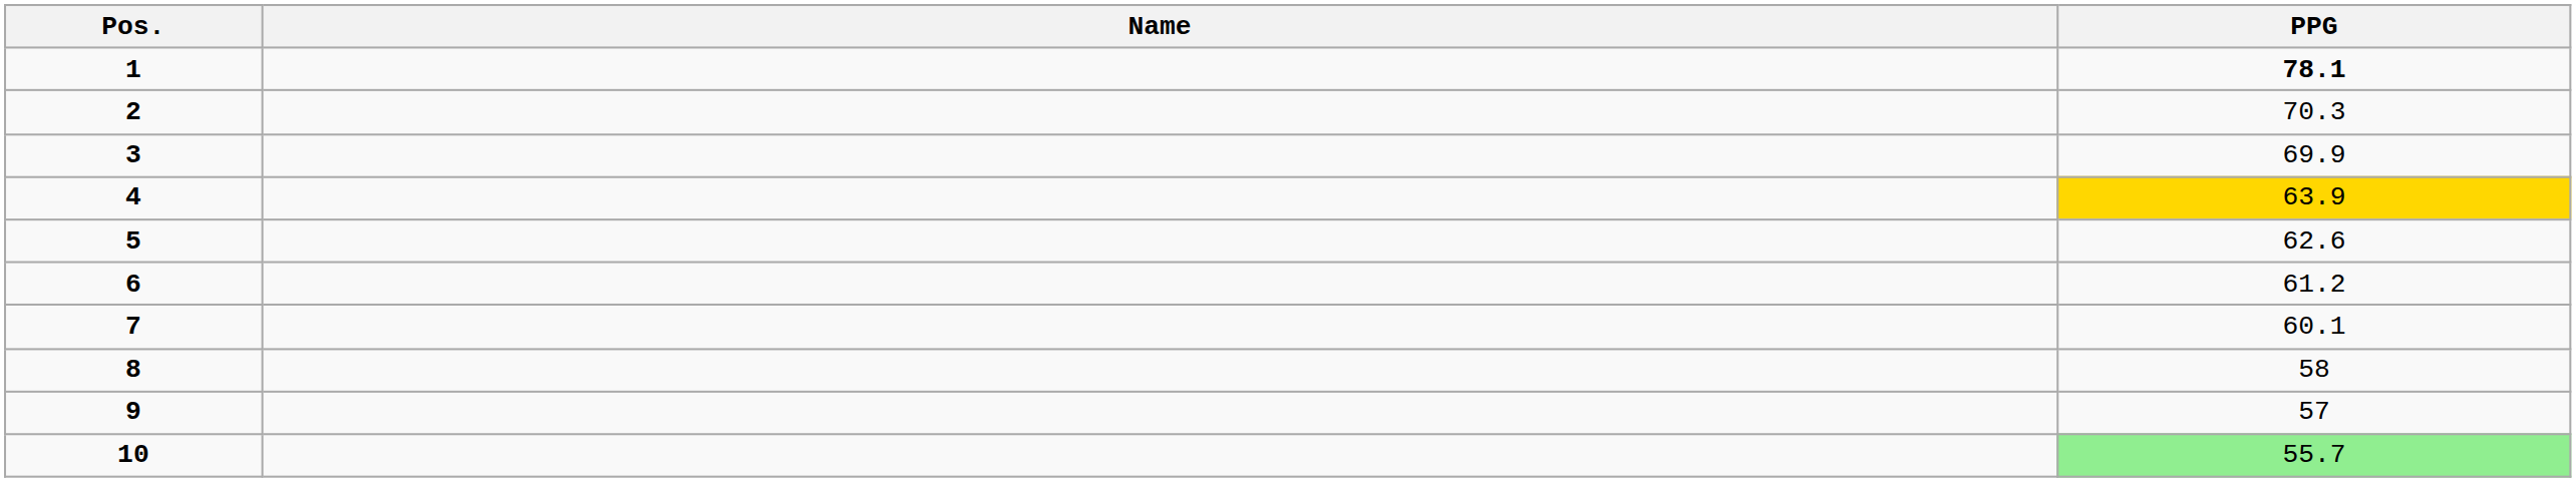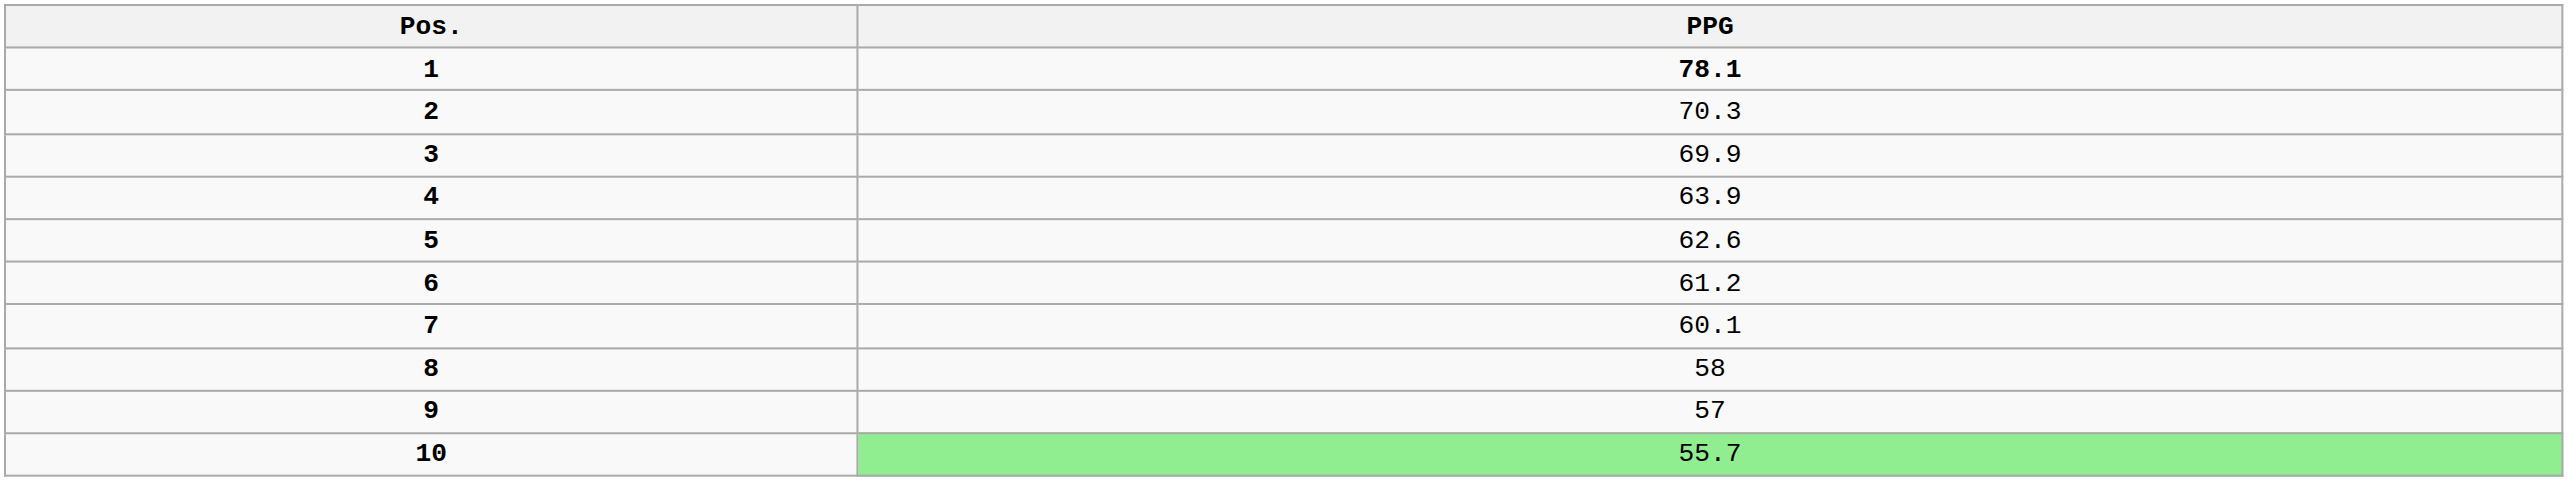 <table class="wikitable" style="width:80%;">
 <tr>
 <th style="width:10%;">Pos.</th>
-<th style="width:70%;">Name</th>
 <th style="width:20%;">PPG</th>
 </tr>
 <tr>
 <td align=center><strong>1</strong></td>
-<td><strong></strong></td>
 <td align=center><strong>78.1</strong></td>
 </tr>
 <tr>
 <td align=center><strong>2</strong></td>
-<td></td>
 <td align=center>70.3</td>
 </tr>
 <tr>
 <td align=center><strong>3</strong></td>
-<td></td>
 <td align=center>69.9</td>
 </tr>
 <tr>
 <td align=center><strong>4</strong></td>
-<td></td>
-<td align=center style="background: gold;">63.9</td>
+<td align=center>63.9</td>
 </tr>
 <tr>
 <td align=center><strong>5</strong></td>
-<td></td>
 <td align=center>62.6</td>
 </tr>
 <tr>
 <td align=center><strong>6</strong></td>
-<td></td>
 <td align=center>61.2</td>
 </tr>
 <tr>
 <td align=center><strong>7</strong></td>
-<td></td>
 <td align=center>60.1</td>
 </tr>
 <tr>
 <td align=center><strong>8</strong></td>
-<td></td>
 <td align=center>58</td>
 </tr>
 <tr>
 <td align=center><strong>9</strong></td>
-<td></td>
 <td align=center>57</td>
 </tr>
 <tr>
 <td align=center><strong>10</strong></td>
-<td></td>
 <td align=center style="background: lightgreen;">55.7</td>
 </tr>
 </table>
